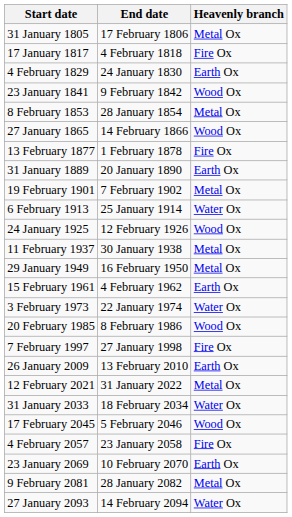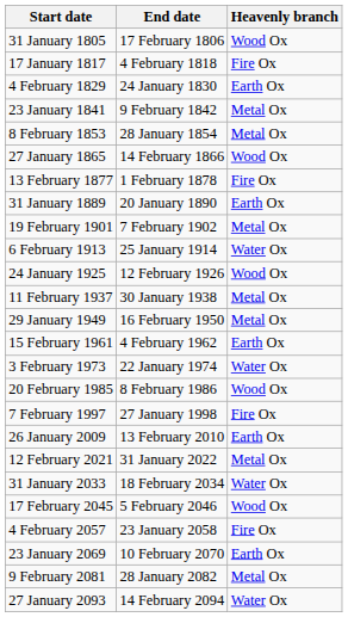 <table class="wikitable">
 <tr>
 <th>Start date</th>
 <th>End date</th>
 <th>Heavenly branch</th>
 </tr>
 <tr>
 <td>31 January 1805</td>
 <td>17 February 1806</td>
-<td><a href='#'>Metal</a> Ox</td>
+<td><a href='#'>Wood</a> Ox</td>
 </tr>
 <tr>
 <td>17 January 1817</td>
 <td>4 February 1818</td>
 <td><a href='#'>Fire</a> Ox</td>
 </tr>
 <tr>
 <td>4 February 1829</td>
 <td>24 January 1830</td>
 <td><a href='#'>Earth</a> Ox</td>
 </tr>
 <tr>
 <td>23 January 1841</td>
 <td>9 February 1842</td>
-<td><a href='#'>Wood</a> Ox</td>
+<td><a href='#'>Metal</a> Ox</td>
 </tr>
 <tr>
 <td>8 February 1853</td>
 <td>28 January 1854</td>
 <td><a href='#'>Metal</a> Ox</td>
 </tr>
 <tr>
 <td>27 January 1865</td>
 <td>14 February 1866</td>
 <td><a href='#'>Wood</a> Ox</td>
 </tr>
 <tr>
 <td>13 February 1877</td>
 <td>1 February 1878</td>
 <td><a href='#'>Fire</a> Ox</td>
 </tr>
 <tr>
 <td>31 January 1889</td>
 <td>20 January 1890</td>
 <td><a href='#'>Earth</a> Ox</td>
 </tr>
 <tr>
 <td>19 February 1901</td>
 <td>7 February 1902</td>
 <td><a href='#'>Metal</a> Ox</td>
 </tr>
 <tr>
 <td>6 February 1913</td>
 <td>25 January 1914</td>
 <td><a href='#'>Water</a> Ox</td>
 </tr>
 <tr>
 <td>24 January 1925</td>
 <td>12 February 1926</td>
 <td><a href='#'>Wood</a> Ox</td>
 </tr>
 <tr>
 <td>11 February 1937</td>
 <td>30 January 1938</td>
 <td><a href='#'>Metal</a> Ox</td>
 </tr>
 <tr>
 <td>29 January 1949</td>
 <td>16 February 1950</td>
 <td><a href='#'>Metal</a> Ox</td>
 </tr>
 <tr>
 <td>15 February 1961</td>
 <td>4 February 1962</td>
 <td><a href='#'>Earth</a> Ox</td>
 </tr>
 <tr>
 <td>3 February 1973</td>
 <td>22 January 1974</td>
 <td><a href='#'>Water</a> Ox</td>
 </tr>
 <tr>
 <td>20 February 1985</td>
 <td>8 February 1986</td>
 <td><a href='#'>Wood</a> Ox</td>
 </tr>
 <tr>
 <td>7 February 1997</td>
 <td>27 January 1998</td>
 <td><a href='#'>Fire</a> Ox</td>
 </tr>
 <tr>
 <td>26 January 2009</td>
 <td>13 February 2010</td>
 <td><a href='#'>Earth</a> Ox</td>
 </tr>
 <tr>
 <td>12 February 2021</td>
 <td>31 January 2022</td>
 <td><a href='#'>Metal</a> Ox</td>
 </tr>
 <tr>
 <td>31 January 2033</td>
 <td>18 February 2034</td>
 <td><a href='#'>Water</a> Ox</td>
 </tr>
 <tr>
 <td>17 February 2045</td>
 <td>5 February 2046</td>
 <td><a href='#'>Wood</a> Ox</td>
 </tr>
 <tr>
 <td>4 February 2057</td>
 <td>23 January 2058</td>
 <td><a href='#'>Fire</a> Ox</td>
 </tr>
 <tr>
 <td>23 January 2069</td>
 <td>10 February 2070</td>
 <td><a href='#'>Earth</a> Ox</td>
 </tr>
 <tr>
 <td>9 February 2081</td>
 <td>28 January 2082</td>
 <td><a href='#'>Metal</a> Ox</td>
 </tr>
 <tr>
 <td>27 January 2093</td>
 <td>14 February 2094</td>
 <td><a href='#'>Water</a> Ox</td>
 </tr>
 </table>
